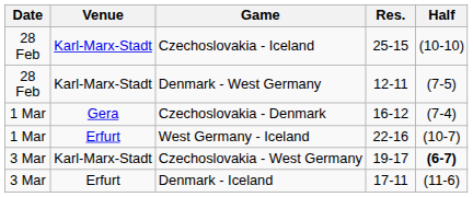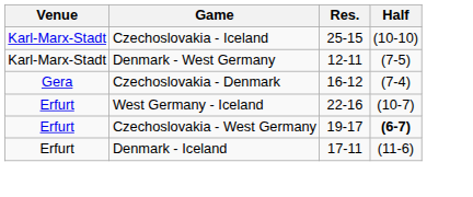 <table class="wikitable" style="text-align:center;">
 <tr>
-<th width="45px">Date</th>
 <th>Venue</th>
 <th>Game</th>
 <th width="50px">Res.</th>
 <th>Half</th>
 </tr>
 <tr>
-<td>28 Feb</td>
 <td><a href='#'>Karl-Marx-Stadt</a></td>
 <td align="left">Czechoslovakia - Iceland</td>
 <td>25-15</td>
 <td>(10-10)</td>
 </tr>
 <tr>
-<td>28 Feb</td>
 <td>Karl-Marx-Stadt</td>
 <td align="left">Denmark - West Germany</td>
 <td>12-11</td>
 <td>(7-5)</td>
 </tr>
 <tr>
-<td>1 Mar</td>
 <td><a href='#'>Gera</a></td>
 <td align="left">Czechoslovakia - Denmark</td>
 <td>16-12</td>
 <td>(7-4)</td>
 </tr>
 <tr>
-<td>1 Mar</td>
 <td><a href='#'>Erfurt</a></td>
 <td align="left">West Germany - Iceland</td>
 <td>22-16</td>
 <td>(10-7)</td>
 </tr>
 <tr>
-<td>3 Mar</td>
-<td>Karl-Marx-Stadt</td>
+<td><a href='#'>Erfurt</a></td>
 <td align="left">Czechoslovakia - West Germany</td>
 <td>19-17</td>
 <td><strong>(6-7)</strong></td>
 </tr>
 <tr>
-<td>3 Mar</td>
 <td>Erfurt</td>
 <td align="left">Denmark - Iceland</td>
 <td>17-11</td>
 <td>(11-6)</td>
 </tr>
 </table>
